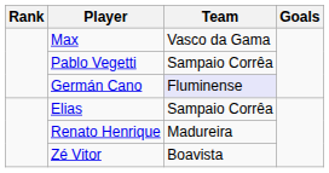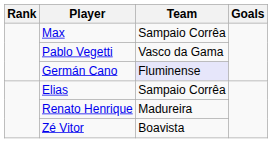 <table class="wikitable">
 <tr>
 <th>Rank</th>
 <th>Player</th>
 <th>Team</th>
 <th>Goals</th>
 </tr>
 <tr>
 <td rowspan=3></td>
 <td> <a href='#'>Max</a></td>
-<td>Vasco da Gama</td>
+<td>Sampaio Corrêa</td>
 <td rowspan=3></td>
 </tr>
 <tr>
 <td> <a href='#'>Pablo Vegetti</a></td>
-<td>Sampaio Corrêa</td>
+<td>Vasco da Gama</td>
 </tr>
 <tr>
 <td> <a href='#'>Germán Cano</a></td>
 <td style="background: lavender;">Fluminense</td>
 </tr>
 <tr>
 <td rowspan=3></td>
 <td> <a href='#'>Elias</a></td>
 <td>Sampaio Corrêa</td>
 <td rowspan=3></td>
 </tr>
 <tr>
 <td> <a href='#'>Renato Henrique</a></td>
 <td>Madureira</td>
 </tr>
 <tr>
 <td> <a href='#'>Zé Vitor</a></td>
 <td>Boavista</td>
 </tr>
 </table>
